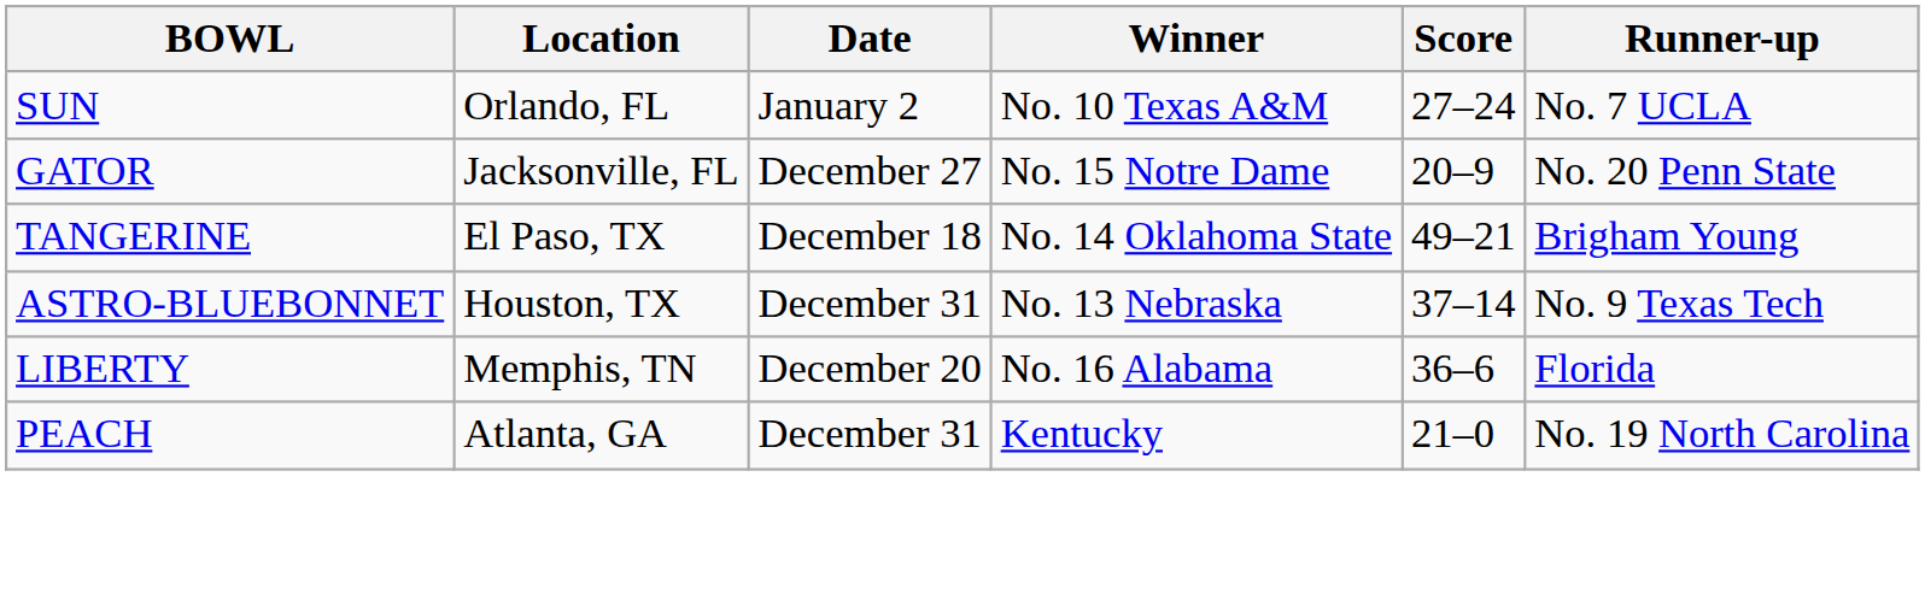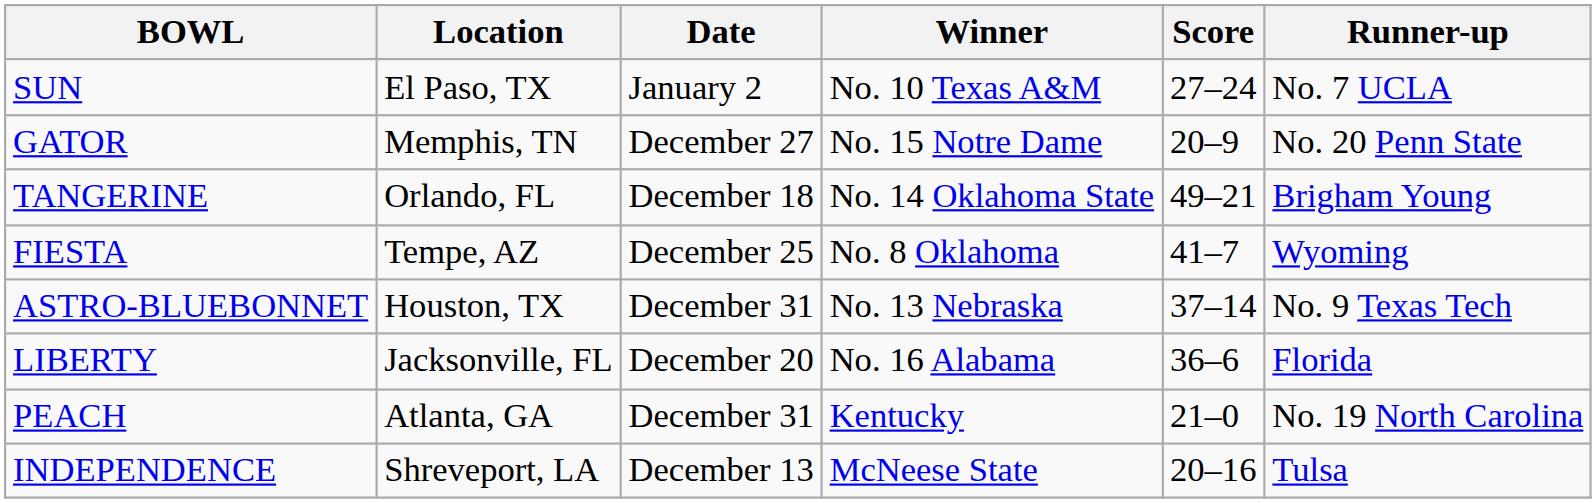 <table class="wikitable">
 <tr>
 <th>BOWL</th>
 <th>Location</th>
 <th>Date</th>
 <th>Winner</th>
 <th>Score</th>
 <th>Runner-up</th>
 </tr>
 <tr>
 <td><a href='#'>SUN</a></td>
-<td>Orlando, FL</td>
+<td>El Paso, TX</td>
 <td>January 2</td>
 <td>No. 10 <a href='#'>Texas A&M</a></td>
 <td>27–24</td>
 <td>No. 7 <a href='#'>UCLA</a></td>
 </tr>
 <tr>
 <td><a href='#'>GATOR</a></td>
-<td>Jacksonville, FL</td>
+<td>Memphis, TN</td>
 <td>December 27</td>
 <td>No. 15 <a href='#'>Notre Dame</a></td>
 <td>20–9</td>
 <td>No. 20 <a href='#'>Penn State</a></td>
 </tr>
 <tr>
 <td><a href='#'>TANGERINE</a></td>
-<td>El Paso, TX</td>
+<td>Orlando, FL</td>
 <td>December 18</td>
 <td>No. 14 <a href='#'>Oklahoma State</a></td>
 <td>49–21</td>
 <td><a href='#'>Brigham Young</a></td>
+</tr>
+<tr>
+<td><a href='#'>FIESTA</a></td>
+<td>Tempe, AZ</td>
+<td>December 25</td>
+<td>No. 8 <a href='#'>Oklahoma</a></td>
+<td>41–7</td>
+<td><a href='#'>Wyoming</a></td>
 </tr>
 <tr>
 <td><a href='#'>ASTRO-BLUEBONNET</a></td>
 <td>Houston, TX</td>
 <td>December 31</td>
 <td>No. 13 <a href='#'>Nebraska</a></td>
 <td>37–14</td>
 <td>No. 9 <a href='#'>Texas Tech</a></td>
 </tr>
 <tr>
 <td><a href='#'>LIBERTY</a></td>
-<td>Memphis, TN</td>
+<td>Jacksonville, FL</td>
 <td>December 20</td>
 <td>No. 16 <a href='#'>Alabama</a></td>
 <td>36–6</td>
 <td><a href='#'>Florida</a></td>
 </tr>
 <tr>
 <td><a href='#'>PEACH</a></td>
 <td>Atlanta, GA</td>
 <td>December 31</td>
 <td><a href='#'>Kentucky</a></td>
 <td>21–0</td>
 <td>No. 19 <a href='#'>North Carolina</a></td>
 </tr>
+<tr>
+<td><a href='#'>INDEPENDENCE</a></td>
+<td>Shreveport, LA</td>
+<td>December 13</td>
+<td><a href='#'>McNeese State</a></td>
+<td>20–16</td>
+<td><a href='#'>Tulsa</a></td>
+</tr>
 </table>
